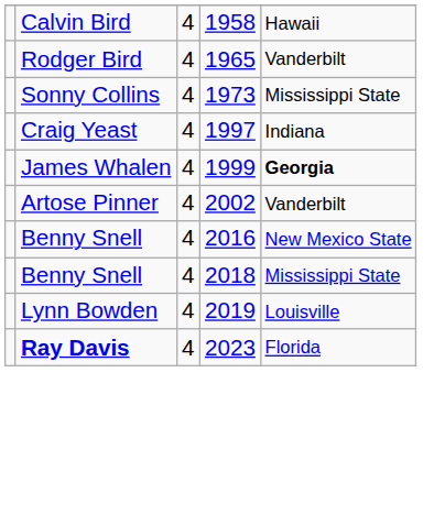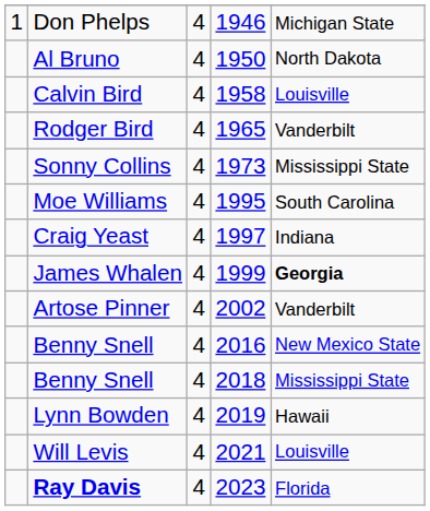 <table class="wikitable">
 <tr>
+</tr>
+<tr>
+<td>1</td>
+<td>Don Phelps</td>
+<td>4</td>
+<td><a href='#'>1946</a></td>
+<td style="font-size:80%;">Michigan State</td>
+</tr>
+<tr>
+<td></td>
+<td><a href='#'>Al Bruno</a></td>
+<td>4</td>
+<td><a href='#'>1950</a></td>
+<td style="font-size:80%;">North Dakota</td>
 </tr>
 <tr>
 <td></td>
 <td><a href='#'>Calvin Bird</a></td>
 <td>4</td>
 <td><a href='#'>1958</a></td>
-<td style="font-size:80%;">Hawaii</td>
+<td style="font-size:80%;"><a href='#'>Louisville</a></td>
 </tr>
 <tr>
 <td></td>
 <td><a href='#'>Rodger Bird</a></td>
 <td>4</td>
 <td><a href='#'>1965</a></td>
 <td style="font-size:80%;">Vanderbilt</td>
 </tr>
 <tr>
 <td></td>
 <td><a href='#'>Sonny Collins</a></td>
 <td>4</td>
 <td><a href='#'>1973</a></td>
 <td style="font-size:80%;">Mississippi State</td>
+</tr>
+<tr>
+<td></td>
+<td><a href='#'>Moe Williams</a></td>
+<td>4</td>
+<td><a href='#'>1995</a></td>
+<td style="font-size:80%;">South Carolina</td>
 </tr>
 <tr>
 <td></td>
 <td><a href='#'>Craig Yeast</a></td>
 <td>4</td>
 <td><a href='#'>1997</a></td>
 <td style="font-size:80%;">Indiana</td>
 </tr>
 <tr>
 <td></td>
 <td><a href='#'>James Whalen</a></td>
 <td>4</td>
 <td><a href='#'>1999</a></td>
 <td style="font-size:80%;"><strong>Georgia</strong></td>
 </tr>
 <tr>
 <td></td>
 <td><a href='#'>Artose Pinner</a></td>
 <td>4</td>
 <td><a href='#'>2002</a></td>
 <td style="font-size:80%;">Vanderbilt</td>
 </tr>
 <tr>
 <td></td>
 <td><a href='#'>Benny Snell</a></td>
 <td>4</td>
 <td><a href='#'>2016</a></td>
 <td style="font-size:80%;"><a href='#'>New Mexico State</a></td>
 </tr>
 <tr>
 <td></td>
 <td><a href='#'>Benny Snell</a></td>
 <td>4</td>
 <td><a href='#'>2018</a></td>
 <td style="font-size:80%;"><a href='#'>Mississippi State</a></td>
 </tr>
 <tr>
 <td></td>
 <td><a href='#'>Lynn Bowden</a></td>
 <td>4</td>
 <td><a href='#'>2019</a></td>
+<td style="font-size:80%;">Hawaii</td>
+</tr>
+<tr>
+<td></td>
+<td><a href='#'>Will Levis</a></td>
+<td>4</td>
+<td><a href='#'>2021</a></td>
 <td style="font-size:80%;"><a href='#'>Louisville</a></td>
 </tr>
 <tr>
 <td></td>
 <td><strong><a href='#'>Ray Davis</a></strong></td>
 <td>4</td>
 <td><a href='#'>2023</a></td>
 <td style="font-size:80%;"><a href='#'>Florida</a></td>
 </tr>
 </table>
